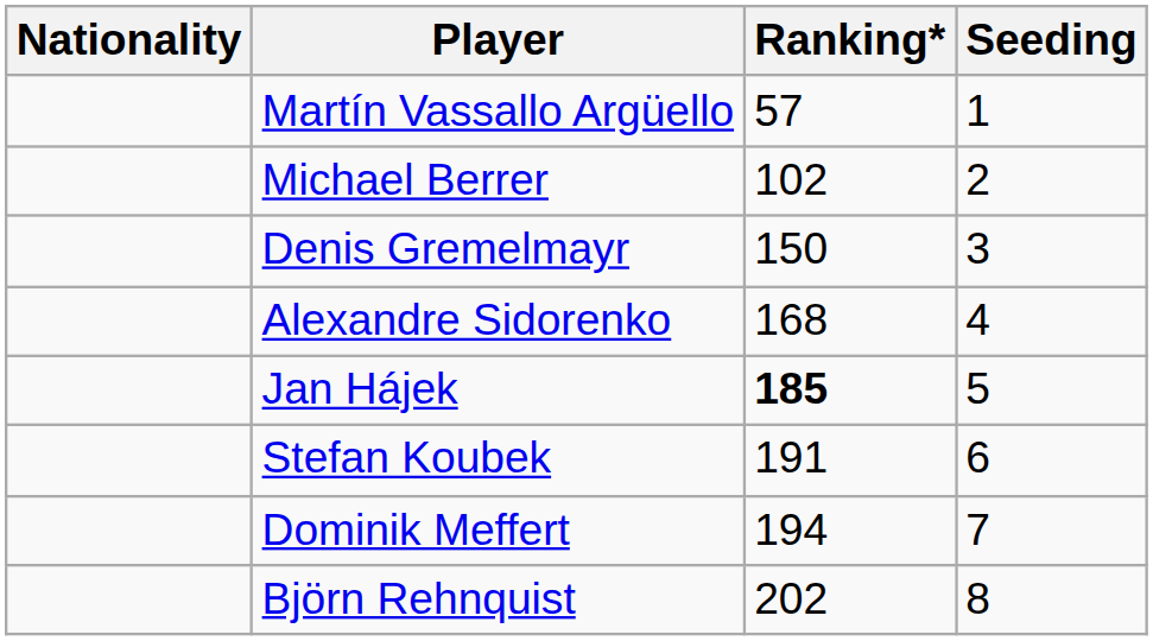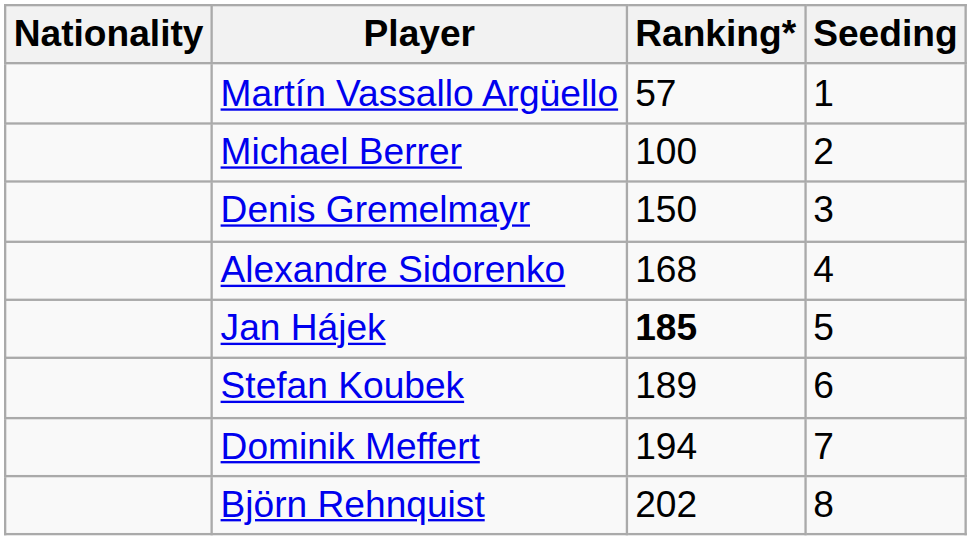 <table class="wikitable" border="1">
 <tr>
 <th>Nationality</th>
 <th>Player</th>
 <th>Ranking*</th>
 <th>Seeding</th>
 </tr>
 <tr>
 <td></td>
 <td><a href='#'>Martín Vassallo Argüello</a></td>
 <td>57</td>
 <td>1</td>
 </tr>
 <tr>
 <td></td>
 <td><a href='#'>Michael Berrer</a></td>
-<td>102</td>
+<td>100</td>
 <td>2</td>
 </tr>
 <tr>
 <td></td>
 <td><a href='#'>Denis Gremelmayr</a></td>
 <td>150</td>
 <td>3</td>
 </tr>
 <tr>
 <td></td>
 <td><a href='#'>Alexandre Sidorenko</a></td>
 <td>168</td>
 <td>4</td>
 </tr>
 <tr>
 <td></td>
 <td><a href='#'>Jan Hájek</a></td>
 <td><strong>185</strong></td>
 <td>5</td>
 </tr>
 <tr>
 <td></td>
 <td><a href='#'>Stefan Koubek</a></td>
-<td>191</td>
+<td>189</td>
 <td>6</td>
 </tr>
 <tr>
 <td></td>
 <td><a href='#'>Dominik Meffert</a></td>
 <td>194</td>
 <td>7</td>
 </tr>
 <tr>
 <td></td>
 <td><a href='#'>Björn Rehnquist</a></td>
 <td>202</td>
 <td>8</td>
 </tr>
 </table>
